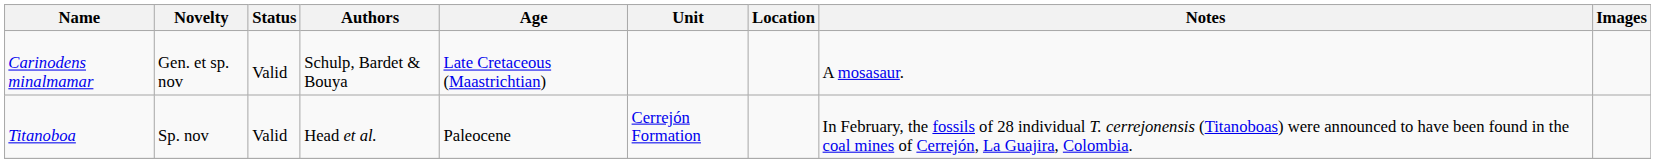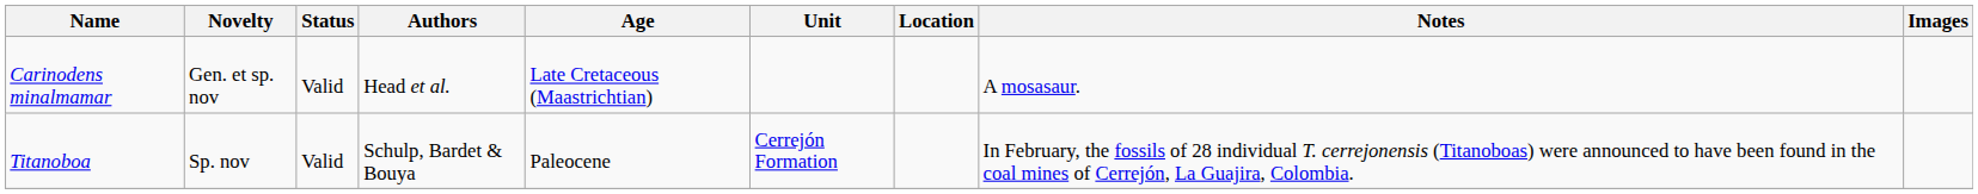 <table class="wikitable sortable" align="center" width="100%">
 <tr>
 <th>Name</th>
 <th>Novelty</th>
 <th>Status</th>
 <th>Authors</th>
 <th>Age</th>
 <th>Unit</th>
 <th>Location</th>
 <th>Notes</th>
 <th>Images</th>
 </tr>
 <tr>
 <td><br><em><a href='#'>Carinodens minalmamar</a></em></td>
 <td><br>Gen. et sp. nov</td>
 <td><br>Valid</td>
-<td><br>Schulp, Bardet & Bouya</td>
+<td><br>Head <em>et al.</em></td>
 <td><br><a href='#'>Late Cretaceous</a> (<a href='#'>Maastrichtian</a>)</td>
 <td></td>
 <td><br></td>
 <td><br>A <a href='#'>mosasaur</a>.</td>
 <td></td>
 </tr>
 <tr>
 <td><br><em><a href='#'>Titanoboa</a></em></td>
 <td><br>Sp. nov</td>
 <td><br>Valid</td>
-<td><br>Head <em>et al.</em></td>
+<td><br>Schulp, Bardet & Bouya</td>
 <td><br>Paleocene</td>
 <td><a href='#'>Cerrejón Formation</a></td>
 <td><br></td>
 <td><br>In February, the <a href='#'>fossils</a> of 28 individual <em>T. cerrejonensis</em> (<a href='#'>Titanoboas</a>) were announced to have been found in the <a href='#'>coal mines</a> of <a href='#'>Cerrejón</a>, <a href='#'>La Guajira</a>, <a href='#'>Colombia</a>.</td>
 <td></td>
 </tr>
 <tr>
 </tr>
 </table>
